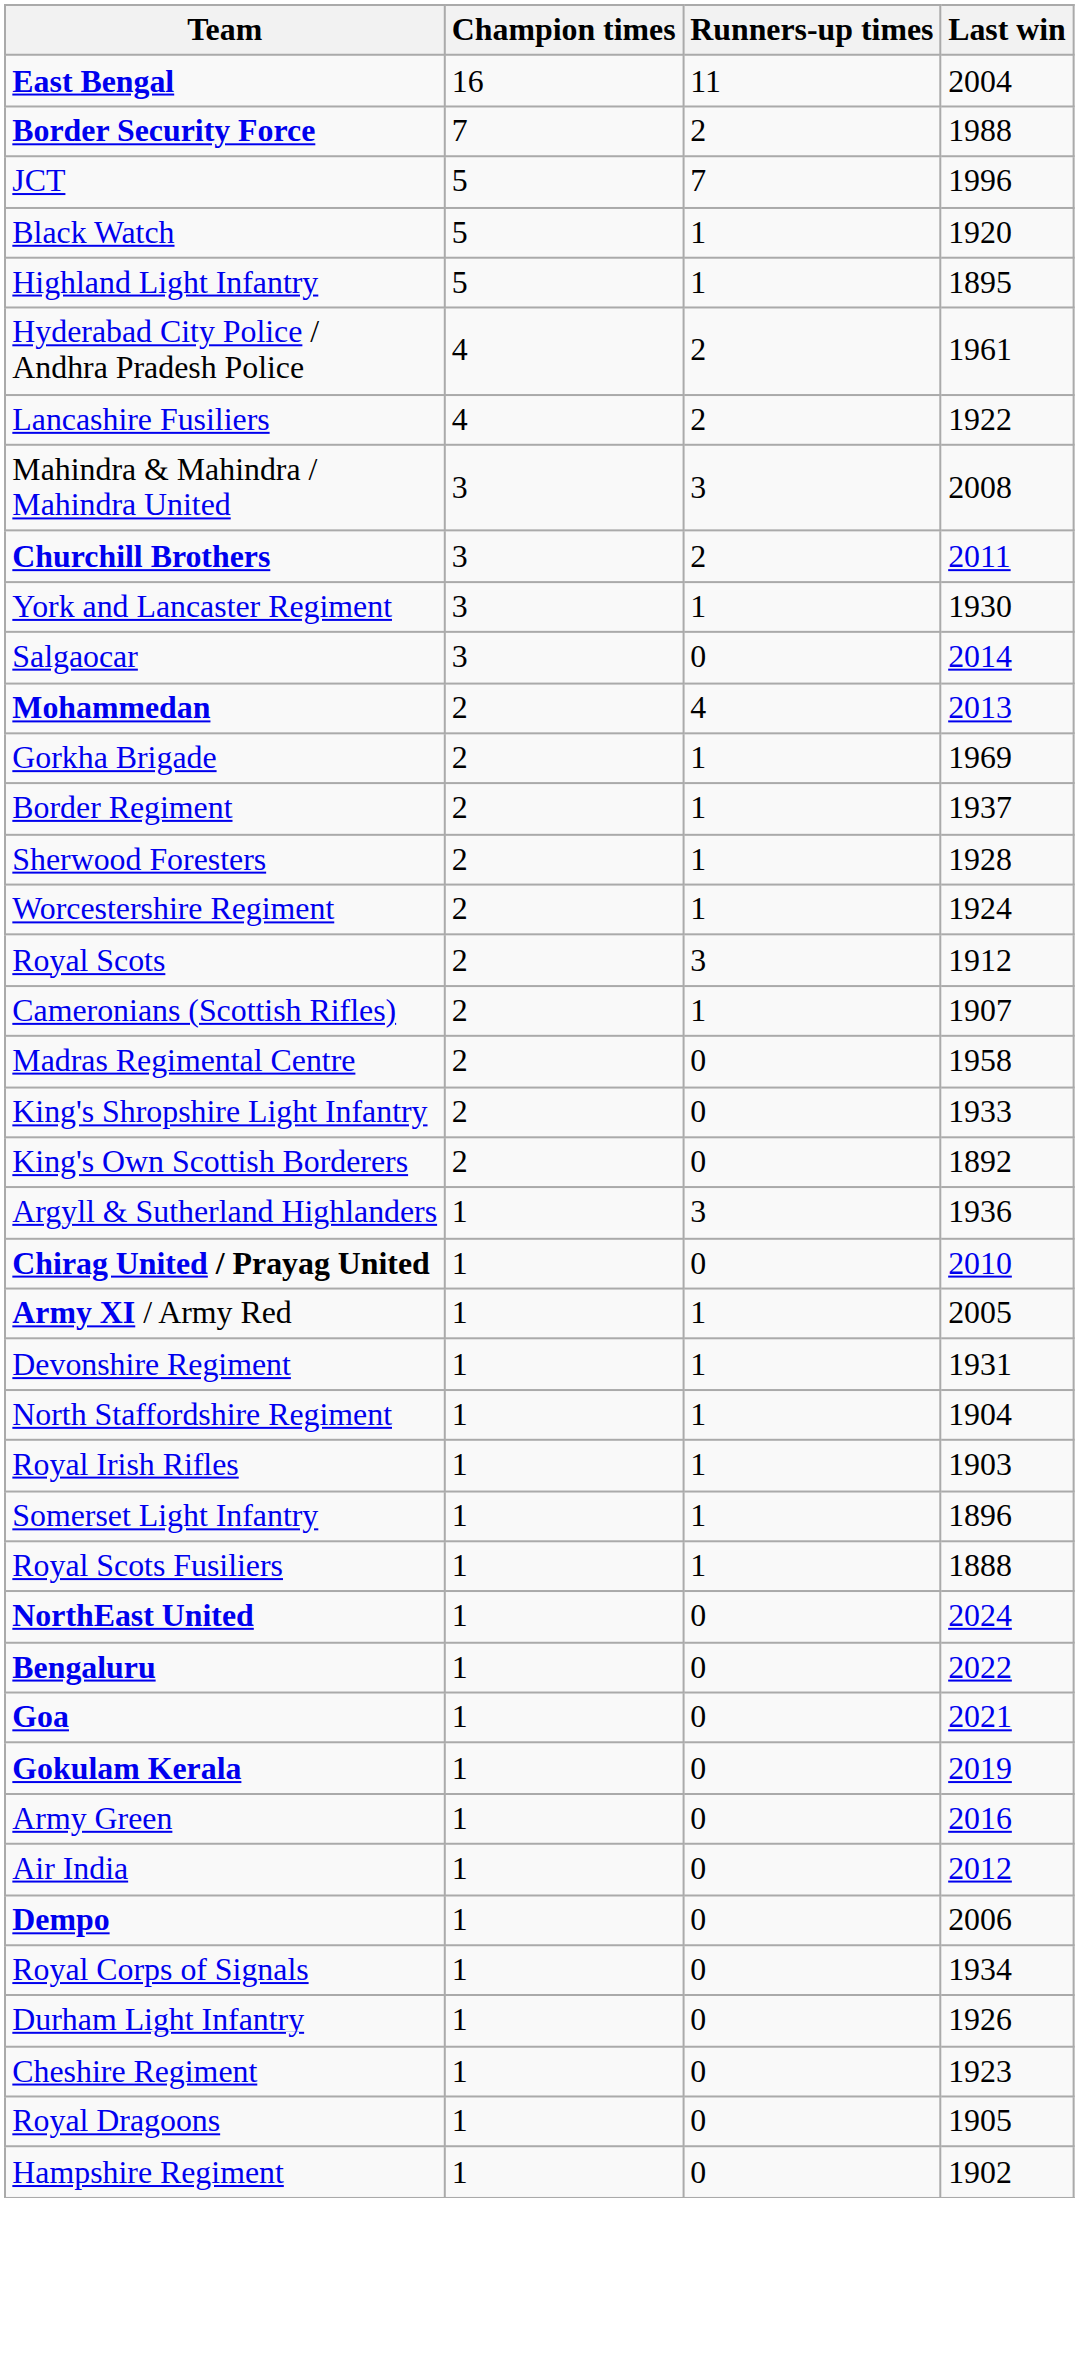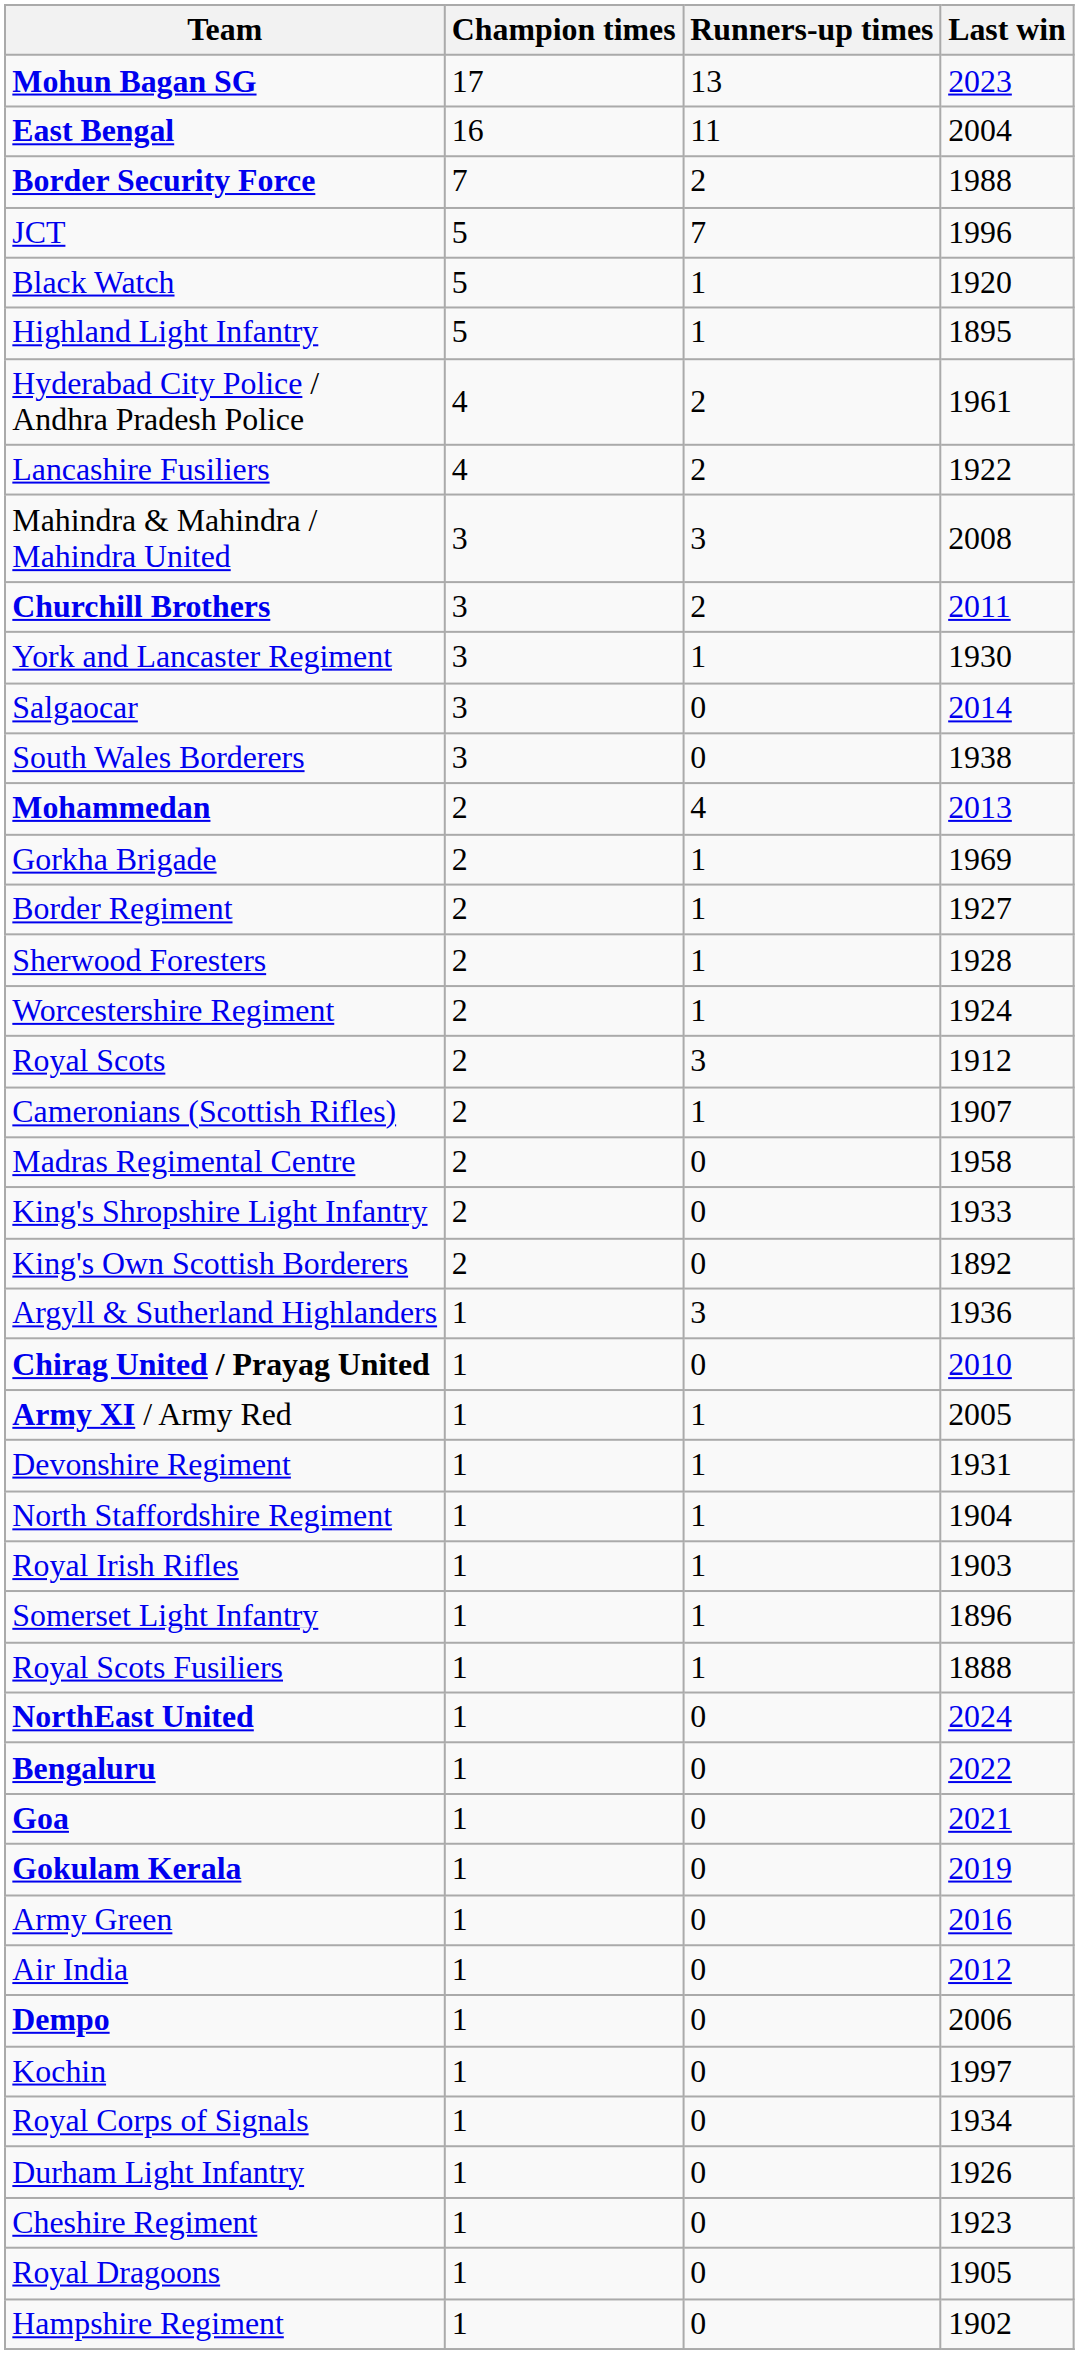 <table class="sortable wikitable" style="text-align:left;">
 <tr>
 <th>Team</th>
 <th>Champion times</th>
 <th>Runners-up times</th>
 <th>Last win</th>
+</tr>
+<tr>
+<td><strong><a href='#'>Mohun Bagan SG</a></strong></td>
+<td>17</td>
+<td>13</td>
+<td><a href='#'>2023</a></td>
 </tr>
 <tr>
 <td><strong><a href='#'>East Bengal</a></strong></td>
 <td>16</td>
 <td>11</td>
 <td>2004</td>
 </tr>
 <tr>
 <td><strong><a href='#'>Border Security Force</a></strong></td>
 <td>7</td>
 <td>2</td>
 <td>1988</td>
 </tr>
 <tr>
 <td><a href='#'>JCT</a></td>
 <td>5</td>
 <td>7</td>
 <td>1996</td>
 </tr>
 <tr>
 <td> <a href='#'>Black Watch</a></td>
 <td>5</td>
 <td>1</td>
 <td>1920</td>
 </tr>
 <tr>
 <td> <a href='#'>Highland Light Infantry</a></td>
 <td>5</td>
 <td>1</td>
 <td>1895</td>
 </tr>
 <tr>
 <td><a href='#'>Hyderabad City Police</a> /<br>Andhra Pradesh Police</td>
 <td>4</td>
 <td>2</td>
 <td>1961</td>
 </tr>
 <tr>
 <td> <a href='#'>Lancashire Fusiliers</a></td>
 <td>4</td>
 <td>2</td>
 <td>1922</td>
 </tr>
 <tr>
 <td>Mahindra & Mahindra /<br><a href='#'>Mahindra United</a></td>
 <td>3</td>
 <td>3</td>
 <td>2008</td>
 </tr>
 <tr>
 <td><strong><a href='#'>Churchill Brothers</a></strong></td>
 <td>3</td>
 <td>2</td>
 <td><a href='#'>2011</a></td>
 </tr>
 <tr>
 <td> <a href='#'>York and Lancaster Regiment</a></td>
 <td>3</td>
 <td>1</td>
 <td>1930</td>
 </tr>
 <tr>
 <td><a href='#'>Salgaocar</a></td>
 <td>3</td>
 <td>0</td>
 <td><a href='#'>2014</a></td>
 </tr>
 <tr>
+<td> <a href='#'>South Wales Borderers</a></td>
+<td>3</td>
+<td>0</td>
+<td>1938</td>
+</tr>
+<tr>
 <td><strong><a href='#'>Mohammedan</a></strong></td>
 <td>2</td>
 <td>4</td>
 <td><a href='#'>2013</a></td>
 </tr>
 <tr>
 <td><a href='#'>Gorkha Brigade</a></td>
 <td>2</td>
 <td>1</td>
 <td>1969</td>
 </tr>
 <tr>
 <td> <a href='#'>Border Regiment</a></td>
 <td>2</td>
 <td>1</td>
-<td>1937</td>
+<td>1927</td>
 </tr>
 <tr>
 <td> <a href='#'>Sherwood Foresters</a></td>
 <td>2</td>
 <td>1</td>
 <td>1928</td>
 </tr>
 <tr>
 <td> <a href='#'>Worcestershire Regiment</a></td>
 <td>2</td>
 <td>1</td>
 <td>1924</td>
 </tr>
 <tr>
 <td> <a href='#'>Royal Scots</a></td>
 <td>2</td>
 <td>3</td>
 <td>1912</td>
 </tr>
 <tr>
 <td> <a href='#'>Cameronians (Scottish Rifles)</a></td>
 <td>2</td>
 <td>1</td>
 <td>1907</td>
 </tr>
 <tr>
 <td><a href='#'>Madras Regimental Centre</a></td>
 <td>2</td>
 <td>0</td>
 <td>1958</td>
 </tr>
 <tr>
 <td> <a href='#'>King's Shropshire Light Infantry</a></td>
 <td>2</td>
 <td>0</td>
 <td>1933</td>
 </tr>
 <tr>
 <td> <a href='#'>King's Own Scottish Borderers</a></td>
 <td>2</td>
 <td>0</td>
 <td>1892</td>
 </tr>
 <tr>
 <td> <a href='#'>Argyll & Sutherland Highlanders</a></td>
 <td>1</td>
 <td>3</td>
 <td>1936</td>
 </tr>
 <tr>
 <td><strong><a href='#'>Chirag United</a> / Prayag United</strong></td>
 <td>1</td>
 <td>0</td>
 <td><a href='#'>2010</a></td>
 </tr>
 <tr>
 <td><strong><a href='#'>Army XI</a></strong> / Army Red</td>
 <td>1</td>
 <td>1</td>
 <td>2005</td>
 </tr>
 <tr>
 <td> <a href='#'>Devonshire Regiment</a></td>
 <td>1</td>
 <td>1</td>
 <td>1931</td>
 </tr>
 <tr>
 <td> <a href='#'>North Staffordshire Regiment</a></td>
 <td>1</td>
 <td>1</td>
 <td>1904</td>
 </tr>
 <tr>
 <td> <a href='#'>Royal Irish Rifles</a></td>
 <td>1</td>
 <td>1</td>
 <td>1903</td>
 </tr>
 <tr>
 <td> <a href='#'>Somerset Light Infantry</a></td>
 <td>1</td>
 <td>1</td>
 <td>1896</td>
 </tr>
 <tr>
 <td> <a href='#'>Royal Scots Fusiliers</a></td>
 <td>1</td>
 <td>1</td>
 <td>1888</td>
 </tr>
 <tr>
 <td><strong><a href='#'>NorthEast United</a></strong></td>
 <td>1</td>
 <td>0</td>
 <td><a href='#'>2024</a></td>
 </tr>
 <tr>
 <td><strong><a href='#'>Bengaluru</a></strong></td>
 <td>1</td>
 <td>0</td>
 <td><a href='#'>2022</a></td>
 </tr>
 <tr>
 <td><strong><a href='#'>Goa</a></strong></td>
 <td>1</td>
 <td>0</td>
 <td><a href='#'>2021</a></td>
 </tr>
 <tr>
 <td><strong><a href='#'>Gokulam Kerala</a></strong></td>
 <td>1</td>
 <td>0</td>
 <td><a href='#'>2019</a></td>
 </tr>
 <tr>
 <td><a href='#'>Army Green</a></td>
 <td>1</td>
 <td>0</td>
 <td><a href='#'>2016</a></td>
 </tr>
 <tr>
 <td><a href='#'>Air India</a></td>
 <td>1</td>
 <td>0</td>
 <td><a href='#'>2012</a></td>
 </tr>
 <tr>
 <td><strong><a href='#'>Dempo</a></strong></td>
 <td>1</td>
 <td>0</td>
 <td>2006</td>
 </tr>
 <tr>
+<td><a href='#'>Kochin</a></td>
+<td>1</td>
+<td>0</td>
+<td>1997</td>
+</tr>
+<tr>
 <td> <a href='#'>Royal Corps of Signals</a></td>
 <td>1</td>
 <td>0</td>
 <td>1934</td>
 </tr>
 <tr>
 <td> <a href='#'>Durham Light Infantry</a></td>
 <td>1</td>
 <td>0</td>
 <td>1926</td>
 </tr>
 <tr>
 <td> <a href='#'>Cheshire Regiment</a></td>
 <td>1</td>
 <td>0</td>
 <td>1923</td>
 </tr>
 <tr>
 <td> <a href='#'>Royal Dragoons</a></td>
 <td>1</td>
 <td>0</td>
 <td>1905</td>
 </tr>
 <tr>
 <td> <a href='#'>Hampshire Regiment</a></td>
 <td>1</td>
 <td>0</td>
 <td>1902</td>
 </tr>
 <tr>
 </tr>
 </table>
